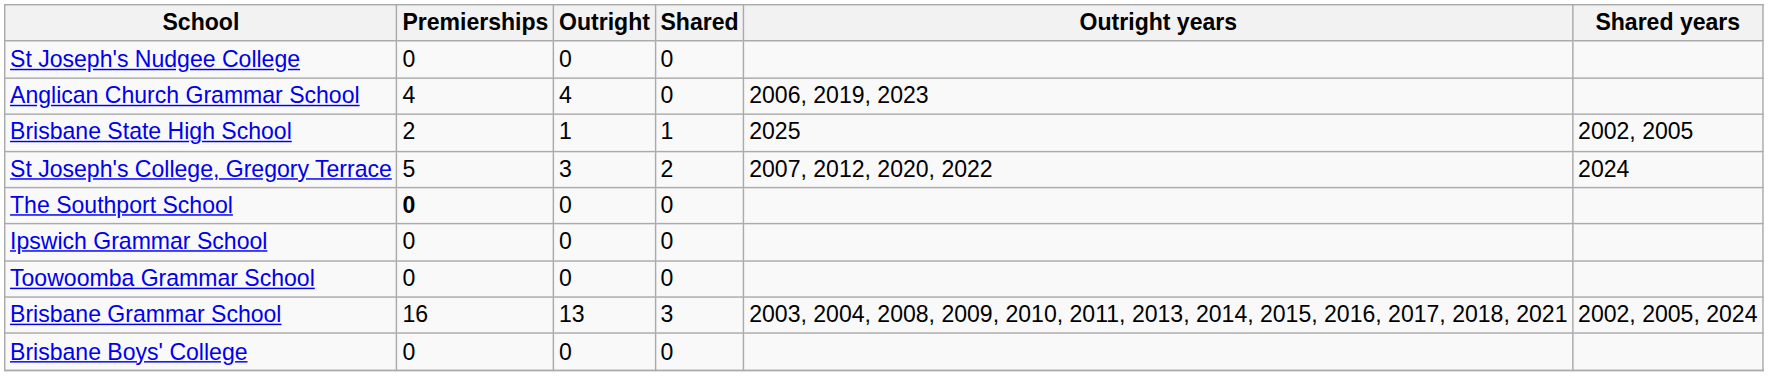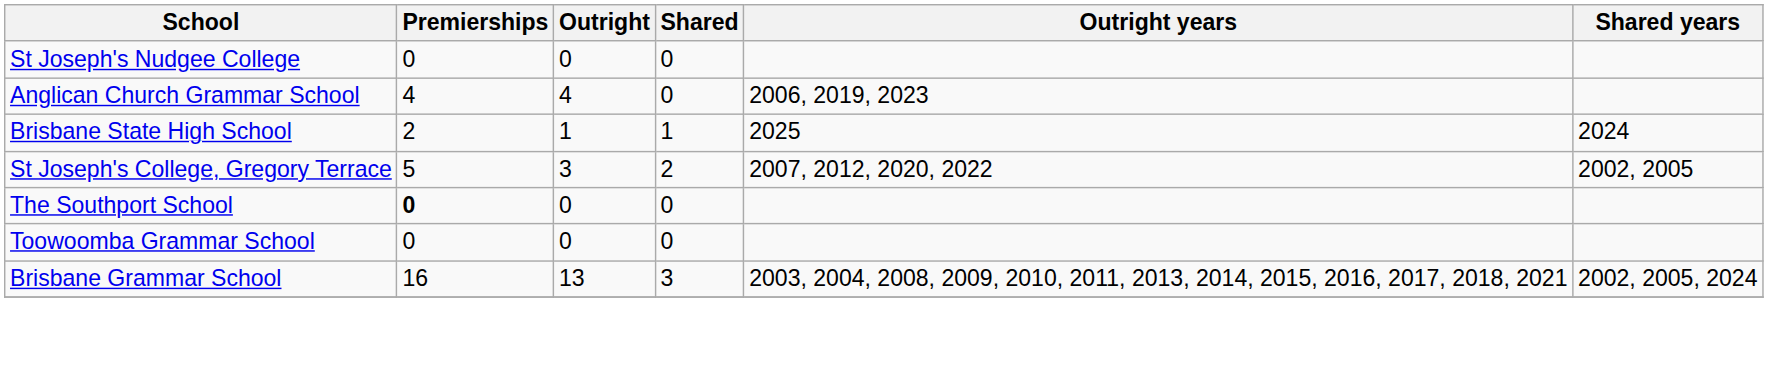 <table class="wikitable sortable">
 <tr>
 <th>School</th>
 <th>Premierships</th>
 <th>Outright</th>
 <th>Shared</th>
 <th>Outright years</th>
 <th>Shared years</th>
 </tr>
 <tr>
 <td><a href='#'>St Joseph's Nudgee College</a></td>
 <td>0</td>
 <td>0</td>
 <td>0</td>
 <td></td>
 <td></td>
 </tr>
 <tr>
 <td><a href='#'>Anglican Church Grammar School</a></td>
 <td>4</td>
 <td>4</td>
 <td>0</td>
 <td>2006, 2019, 2023</td>
 </tr>
 <tr>
 <td><a href='#'>Brisbane State High School</a></td>
 <td>2</td>
 <td>1</td>
 <td>1</td>
 <td>2025</td>
-<td>2002, 2005</td>
+<td>2024</td>
 </tr>
 <tr>
 <td><a href='#'>St Joseph's College, Gregory Terrace</a></td>
 <td>5</td>
 <td>3</td>
 <td>2</td>
 <td>2007, 2012, 2020, 2022</td>
-<td>2024</td>
+<td>2002, 2005</td>
 </tr>
 <tr>
 <td><a href='#'>The Southport School</a></td>
 <td><strong>0</strong></td>
-<td>0</td>
-<td>0</td>
-<td></td>
-<td></td>
-</tr>
-<tr>
-<td><a href='#'>Ipswich Grammar School</a></td>
-<td>0</td>
 <td>0</td>
 <td>0</td>
 <td></td>
 <td></td>
 </tr>
 <tr>
 <td><a href='#'>Toowoomba Grammar School</a></td>
 <td>0</td>
 <td>0</td>
 <td>0</td>
 <td></td>
 <td></td>
 </tr>
 <tr>
 <td><a href='#'>Brisbane Grammar School</a></td>
 <td>16</td>
 <td>13</td>
 <td>3</td>
 <td>2003, 2004, 2008, 2009, 2010, 2011, 2013, 2014, 2015, 2016, 2017, 2018, 2021</td>
 <td>2002, 2005, 2024</td>
 </tr>
 <tr>
-<td><a href='#'>Brisbane Boys' College</a></td>
-<td>0</td>
-<td>0</td>
-<td>0</td>
-<td></td>
-<td></td>
-</tr>
-<tr>
 </tr>
 </table>
